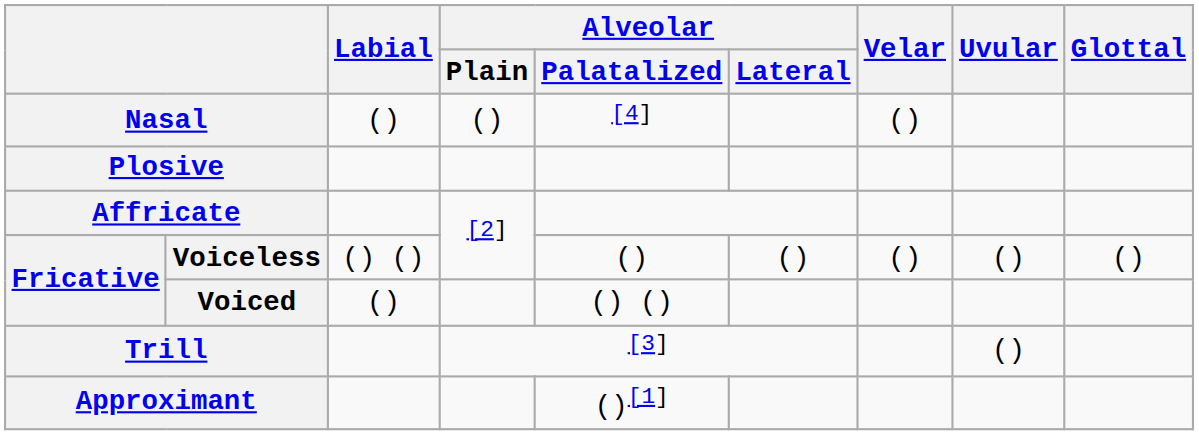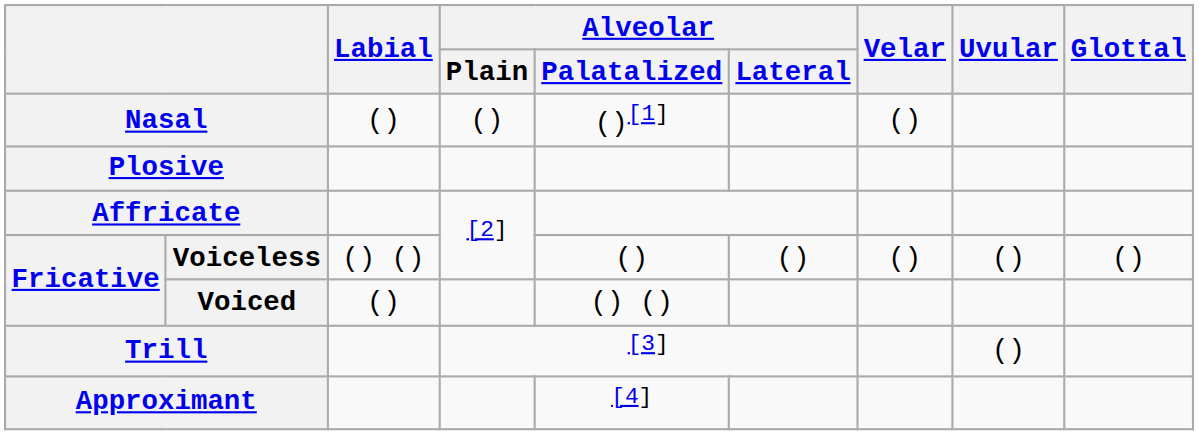 <table class="wikitable" style="text-align:center;">
 <tr>
 <th colspan="2" rowspan="2"></th>
 <th rowspan="2"><a href='#'>Labial</a></th>
 <th colspan="3"><a href='#'>Alveolar</a></th>
 <th rowspan="2"><a href='#'>Velar</a></th>
 <th rowspan="2"><a href='#'>Uvular</a></th>
 <th rowspan="2"><a href='#'>Glottal</a></th>
 </tr>
 <tr>
 <th>Plain</th>
 <th><a href='#'>Palatalized</a></th>
 <th><a href='#'>Lateral</a></th>
 </tr>
 <tr>
 <th colspan="2"><a href='#'>Nasal</a></th>
 <td> ()</td>
 <td> ()</td>
-<td><sup><a href='#'>[4</a>]</sup></td>
+<td>()<sup><a href='#'>[1</a>]</sup></td>
 <td></td>
 <td> ()</td>
 <td></td>
 <td></td>
 </tr>
 <tr>
 <th colspan="2"><a href='#'>Plosive</a></th>
 <td></td>
 <td></td>
 <td></td>
 <td></td>
 <td></td>
 <td></td>
 <td></td>
 </tr>
 <tr>
 <th colspan="2"><a href='#'>Affricate</a></th>
 <td></td>
 <td rowspan="2"><sup><a href='#'>[2</a>]</sup></td>
 <td colspan="2"></td>
 <td></td>
 <td></td>
 <td></td>
 </tr>
 <tr>
 <th rowspan="2"><a href='#'>Fricative</a></th>
 <th>Voiceless</th>
 <td>() ()</td>
 <td> ()</td>
 <td>()</td>
 <td>()</td>
 <td>()</td>
 <td>()</td>
 </tr>
 <tr>
 <th>Voiced</th>
 <td> ()</td>
 <td></td>
 <td>() ()</td>
 <td></td>
 <td></td>
 <td></td>
 <td></td>
 </tr>
 <tr>
 <th colspan="2"><a href='#'>Trill</a></th>
 <td></td>
 <td colspan="3"><sup><a href='#'>[3</a>]</sup></td>
 <td></td>
 <td>()</td>
 <td></td>
 </tr>
 <tr>
 <th colspan="2"><a href='#'>Approximant</a></th>
 <td></td>
 <td></td>
-<td>()<sup><a href='#'>[1</a>]</sup></td>
+<td><sup><a href='#'>[4</a>]</sup></td>
 <td></td>
 <td></td>
 <td></td>
 <td></td>
 </tr>
 </table>
